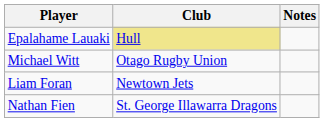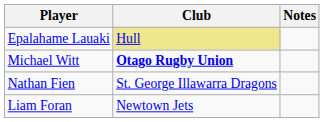 <table class="wikitable" style="font-size:90%">
 <tr bgcolor="#efefef">
 <th>Player</th>
 <th>Club</th>
 <th>Notes</th>
 </tr>
 <tr>
 <td><a href='#'>Epalahame Lauaki</a></td>
 <td style="background: khaki;"><a href='#'>Hull</a></td>
 <td></td>
 </tr>
 <tr>
 <td><a href='#'>Michael Witt</a></td>
-<td><a href='#'>Otago Rugby Union</a></td>
+<td><strong><a href='#'>Otago Rugby Union</a></strong></td>
+<td></td>
+</tr>
+<tr>
+<td><a href='#'>Nathan Fien</a></td>
+<td><a href='#'>St. George Illawarra Dragons</a></td>
 <td></td>
 </tr>
 <tr>
 <td><a href='#'>Liam Foran</a></td>
 <td><a href='#'>Newtown Jets</a></td>
 <td></td>
 </tr>
-<tr>
-<td><a href='#'>Nathan Fien</a></td>
-<td><a href='#'>St. George Illawarra Dragons</a></td>
-<td></td>
-</tr>
 </table>
